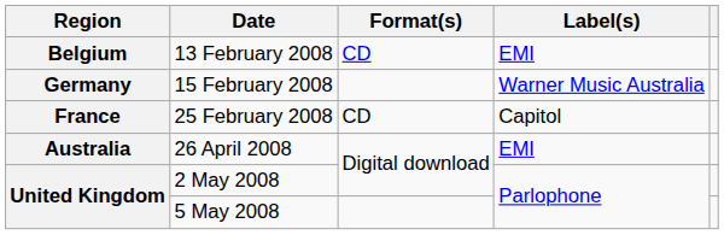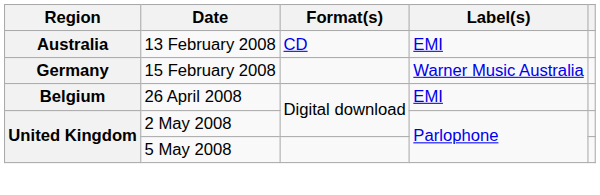 <table class="wikitable plainrowheaders">
 <tr>
 <th scope="col">Region</th>
 <th scope="col">Date</th>
 <th scope="col">Format(s)</th>
 <th scope="col">Label(s)</th>
 <th scope="col"></th>
 </tr>
 <tr>
-<th scope="row">Belgium</th>
+<th scope="row">Australia</th>
 <td>13 February 2008</td>
 <td><a href='#'>CD</a></td>
 <td><a href='#'>EMI</a></td>
 <td></td>
 </tr>
 <tr>
 <th scope="row">Germany</th>
 <td>15 February 2008</td>
 <td></td>
 <td><a href='#'>Warner Music Australia</a></td>
 <td></td>
 </tr>
 <tr>
-<th scope="row">France</th>
-<td>25 February 2008</td>
-<td>CD</td>
-<td>Capitol</td>
-<td></td>
-</tr>
-<tr>
-<th scope="row">Australia</th>
+<th scope="row">Belgium</th>
 <td>26 April 2008</td>
 <td rowspan="2">Digital download </td>
 <td><a href='#'>EMI</a></td>
 <td></td>
 </tr>
 <tr>
 <th scope="row" rowspan="2">United Kingdom</th>
 <td>2 May 2008</td>
 <td rowspan="2"><a href='#'>Parlophone</a></td>
 <td></td>
 </tr>
 <tr>
 <td>5 May 2008</td>
 <td></td>
 <td></td>
 </tr>
 </table>
